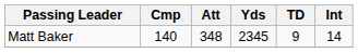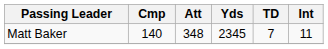 <table class="wikitable">
 <tr>
 <th>    Passing Leader     </th>
 <th>  Cmp  </th>
 <th>  Att  </th>
 <th>  Yds  </th>
 <th>  TD  </th>
 <th>  Int  </th>
 </tr>
 <tr>
 <td>Matt Baker</td>
 <td align="center">140</td>
 <td align="center">348</td>
 <td align="center">2345</td>
-<td align="center">9</td>
-<td align="center">14</td>
+<td align="center">7</td>
+<td align="center">11</td>
 </tr>
 <tr>
 </tr>
 </table>
